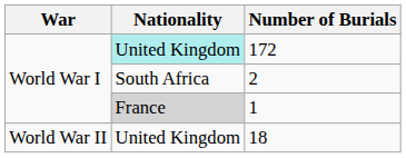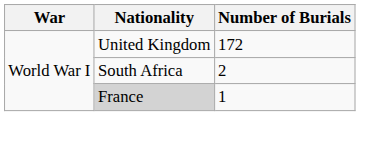 <table class="wikitable">
 <tr>
 <th>War</th>
 <th>Nationality</th>
 <th>Number of Burials</th>
 </tr>
 <tr>
 <td rowspan="3">World War I</td>
-<td style="background: paleturquoise;">United Kingdom</td>
+<td>United Kingdom</td>
 <td>172</td>
 </tr>
 <tr>
 <td>South Africa</td>
 <td>2</td>
 </tr>
 <tr>
 <td style="background: lightgrey;">France</td>
 <td>1</td>
 </tr>
-<tr>
-<td>World War II</td>
-<td>United Kingdom</td>
-<td>18</td>
-</tr>
 </table>
